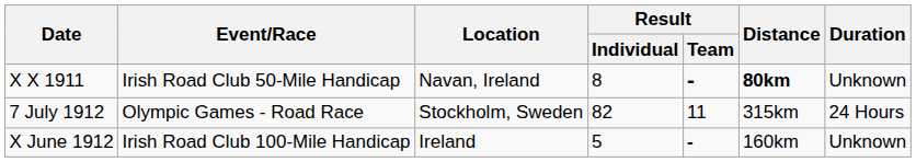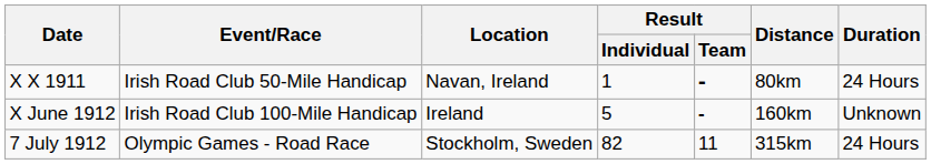 <table class="wikitable">
 <tr>
 <th rowspan="2">Date</th>
 <th rowspan="2">Event/Race</th>
 <th rowspan="2">Location</th>
 <th colspan="2">Result</th>
 <th rowspan="2">Distance</th>
 <th rowspan="2">Duration</th>
 </tr>
 <tr>
 <th>Individual</th>
 <th>Team</th>
 </tr>
 <tr>
 <td>X X 1911</td>
 <td>Irish Road Club 50-Mile Handicap</td>
 <td>Navan, Ireland</td>
-<td>8</td>
+<td>1</td>
 <td><strong><big>-</big></strong></td>
-<td><strong>80km</strong></td>
+<td>80km</td>
+<td>24 Hours</td>
+</tr>
+<tr>
+<td>X June 1912</td>
+<td>Irish Road Club 100-Mile Handicap</td>
+<td>Ireland</td>
+<td>5</td>
+<td><strong>-</strong></td>
+<td>160km</td>
 <td>Unknown</td>
 </tr>
 <tr>
 <td>7 July 1912</td>
 <td>Olympic Games - Road Race</td>
 <td>Stockholm, Sweden</td>
 <td>82</td>
 <td>11</td>
 <td>315km</td>
 <td>24 Hours</td>
 </tr>
-<tr>
-<td>X June 1912</td>
-<td>Irish Road Club 100-Mile Handicap</td>
-<td>Ireland</td>
-<td>5</td>
-<td><strong>-</strong></td>
-<td>160km</td>
-<td>Unknown</td>
-</tr>
 </table>
